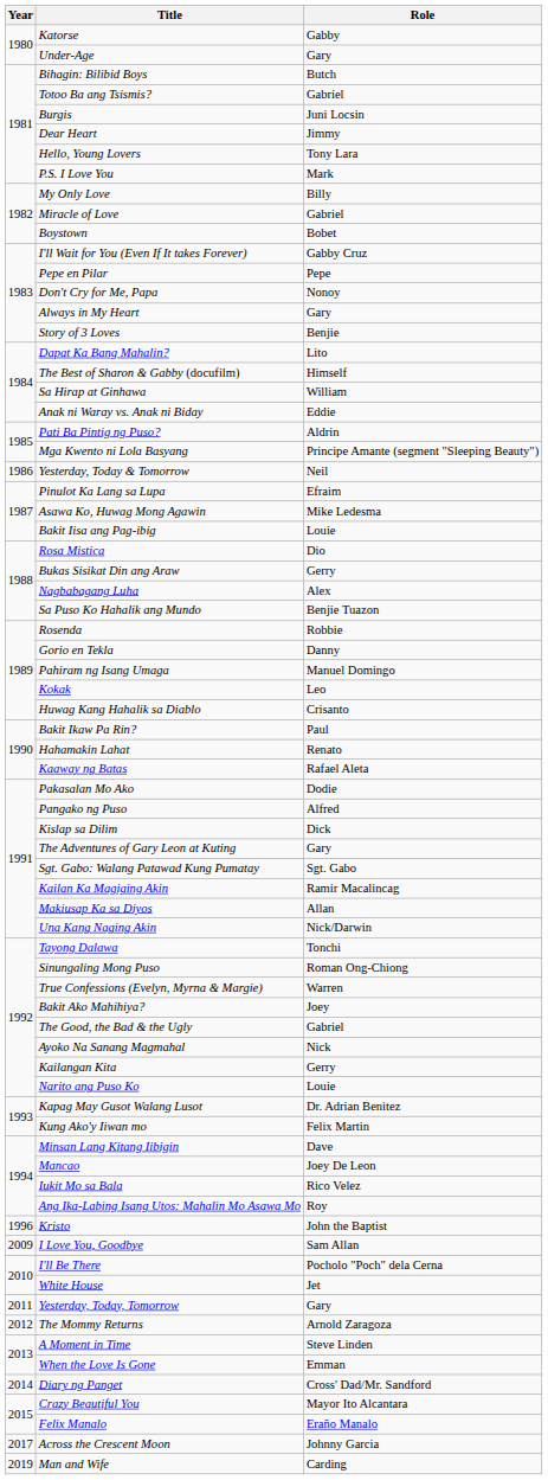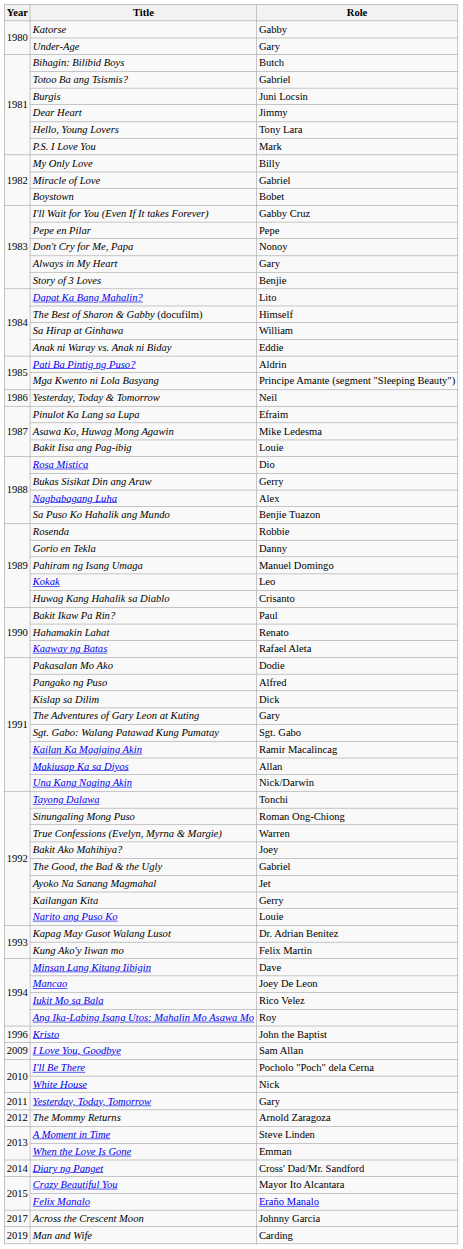 <table class="wikitable sortable">
 <tr>
 <th>Year</th>
 <th>Title</th>
 <th>Role</th>
 </tr>
 <tr>
 <td rowspan="2">1980</td>
 <td><em>Katorse</em></td>
 <td>Gabby</td>
 </tr>
 <tr>
 <td><em>Under-Age</em></td>
 <td>Gary </td>
 </tr>
 <tr>
 <td rowspan="6">1981</td>
 <td><em>Bihagin: Bilibid Boys</em></td>
 <td>Butch </td>
 </tr>
 <tr>
 <td><em>Totoo Ba ang Tsismis?</em></td>
 <td>Gabriel </td>
 </tr>
 <tr>
 <td><em>Burgis</em></td>
 <td>Juni Locsin</td>
 </tr>
 <tr>
 <td><em>Dear Heart</em></td>
 <td>Jimmy</td>
 </tr>
 <tr>
 <td><em>Hello, Young Lovers</em></td>
 <td>Tony Lara</td>
 </tr>
 <tr>
 <td><em>P.S. I Love You</em></td>
 <td>Mark</td>
 </tr>
 <tr>
 <td rowspan="3">1982</td>
 <td><em>My Only Love</em></td>
 <td>Billy </td>
 </tr>
 <tr>
 <td><em>Miracle of Love</em></td>
 <td>Gabriel</td>
 </tr>
 <tr>
 <td><em>Boystown</em></td>
 <td>Bobet</td>
 </tr>
 <tr>
 <td rowspan="5">1983</td>
 <td><em>I'll Wait for You (Even If It takes Forever)</em></td>
 <td>Gabby Cruz</td>
 </tr>
 <tr>
 <td><em>Pepe en Pilar</em></td>
 <td>Pepe</td>
 </tr>
 <tr>
 <td><em>Don't Cry for Me, Papa</em></td>
 <td>Nonoy</td>
 </tr>
 <tr>
 <td><em>Always in My Heart</em></td>
 <td>Gary</td>
 </tr>
 <tr>
 <td><em>Story of 3 Loves</em></td>
 <td>Benjie</td>
 </tr>
 <tr>
 <td rowspan="4">1984</td>
 <td><em><a href='#'>Dapat Ka Bang Mahalin?</a></em></td>
 <td>Lito</td>
 </tr>
 <tr>
 <td><em>The Best of Sharon & Gabby</em> (docufilm)</td>
 <td>Himself</td>
 </tr>
 <tr>
 <td><em>Sa Hirap at Ginhawa</em></td>
 <td>William</td>
 </tr>
 <tr>
 <td><em>Anak ni Waray vs. Anak ni Biday</em></td>
 <td>Eddie</td>
 </tr>
 <tr>
 <td rowspan="2">1985</td>
 <td><em><a href='#'>Pati Ba Pintig ng Puso?</a></em></td>
 <td>Aldrin</td>
 </tr>
 <tr>
 <td><em>Mga Kwento ni Lola Basyang</em></td>
 <td>Principe Amante (segment "Sleeping Beauty")</td>
 </tr>
 <tr>
 <td>1986</td>
 <td><em>Yesterday, Today & Tomorrow</em></td>
 <td>Neil</td>
 </tr>
 <tr>
 <td rowspan="3">1987</td>
 <td><em>Pinulot Ka Lang sa Lupa</em></td>
 <td>Efraim</td>
 </tr>
 <tr>
 <td><em>Asawa Ko, Huwag Mong Agawin</em></td>
 <td>Mike Ledesma</td>
 </tr>
 <tr>
 <td><em>Bakit Iisa ang Pag-ibig</em></td>
 <td>Louie</td>
 </tr>
 <tr>
 <td rowspan="4">1988</td>
 <td><em><a href='#'>Rosa Mistica</a></em></td>
 <td>Dio</td>
 </tr>
 <tr>
 <td><em>Bukas Sisikat Din ang Araw</em></td>
 <td>Gerry</td>
 </tr>
 <tr>
 <td><em><a href='#'>Nagbabagang Luha</a></em></td>
 <td>Alex</td>
 </tr>
 <tr>
 <td><em>Sa Puso Ko Hahalik ang Mundo</em></td>
 <td>Benjie Tuazon</td>
 </tr>
 <tr>
 <td rowspan="5">1989</td>
 <td><em>Rosenda</em></td>
 <td>Robbie</td>
 </tr>
 <tr>
 <td><em>Gorio en Tekla</em></td>
 <td>Danny</td>
 </tr>
 <tr>
 <td><em>Pahiram ng Isang Umaga</em></td>
 <td>Manuel Domingo</td>
 </tr>
 <tr>
 <td><em><a href='#'>Kokak</a></em></td>
 <td>Leo</td>
 </tr>
 <tr>
 <td><em>Huwag Kang Hahalik sa Diablo</em></td>
 <td>Crisanto</td>
 </tr>
 <tr>
 <td rowspan="3">1990</td>
 <td><em>Bakit Ikaw Pa Rin?</em></td>
 <td>Paul</td>
 </tr>
 <tr>
 <td><em>Hahamakin Lahat</em></td>
 <td>Renato</td>
 </tr>
 <tr>
 <td><em><a href='#'>Kaaway ng Batas</a></em></td>
 <td>Rafael Aleta</td>
 </tr>
 <tr>
 <td rowspan="8">1991</td>
 <td><em>Pakasalan Mo Ako</em></td>
 <td>Dodie</td>
 </tr>
 <tr>
 <td><em>Pangako ng Puso</em></td>
 <td>Alfred</td>
 </tr>
 <tr>
 <td><em>Kislap sa Dilim</em></td>
 <td>Dick</td>
 </tr>
 <tr>
 <td><em>The Adventures of Gary Leon at Kuting</em></td>
 <td>Gary</td>
 </tr>
 <tr>
 <td><em>Sgt. Gabo: Walang Patawad Kung Pumatay</em></td>
 <td>Sgt. Gabo</td>
 </tr>
 <tr>
 <td><em><a href='#'>Kailan Ka Magiging Akin</a></em></td>
 <td>Ramir Macalincag</td>
 </tr>
 <tr>
 <td><em><a href='#'>Makiusap Ka sa Diyos</a></em></td>
 <td>Allan</td>
 </tr>
 <tr>
 <td><em><a href='#'>Una Kang Naging Akin</a></em></td>
 <td>Nick/Darwin</td>
 </tr>
 <tr>
 <td rowspan="8">1992</td>
 <td><em><a href='#'>Tayong Dalawa</a></em></td>
 <td>Tonchi</td>
 </tr>
 <tr>
 <td><em>Sinungaling Mong Puso</em></td>
 <td>Roman Ong-Chiong</td>
 </tr>
 <tr>
 <td><em>True Confessions (Evelyn, Myrna & Margie)</em></td>
 <td>Warren</td>
 </tr>
 <tr>
 <td><em>Bakit Ako Mahihiya?</em></td>
 <td>Joey</td>
 </tr>
 <tr>
 <td><em>The Good, the Bad & the Ugly</em></td>
 <td>Gabriel</td>
 </tr>
 <tr>
 <td><em>Ayoko Na Sanang Magmahal</em></td>
-<td>Nick</td>
+<td>Jet</td>
 </tr>
 <tr>
 <td><em>Kailangan Kita</em></td>
 <td>Gerry</td>
 </tr>
 <tr>
 <td><em><a href='#'>Narito ang Puso Ko</a></em></td>
 <td>Louie</td>
 </tr>
 <tr>
 <td rowspan="2">1993</td>
 <td><em>Kapag May Gusot Walang Lusot</em></td>
 <td>Dr. Adrian Benitez</td>
 </tr>
 <tr>
 <td><em>Kung Ako'y Iiwan mo</em></td>
 <td>Felix Martin</td>
 </tr>
 <tr>
 <td rowspan="4">1994</td>
 <td><em><a href='#'>Minsan Lang Kitang Iibigin</a></em></td>
 <td>Dave</td>
 </tr>
 <tr>
 <td><em><a href='#'>Mancao</a></em></td>
 <td>Joey De Leon</td>
 </tr>
 <tr>
 <td><em><a href='#'>Iukit Mo sa Bala</a></em></td>
 <td>Rico Velez</td>
 </tr>
 <tr>
 <td><em><a href='#'>Ang Ika-Labing Isang Utos: Mahalin Mo Asawa Mo</a></em></td>
 <td>Roy</td>
 </tr>
 <tr>
 <td>1996</td>
 <td><em><a href='#'>Kristo</a></em></td>
 <td>John the Baptist</td>
 </tr>
 <tr>
 <td>2009</td>
 <td><em><a href='#'>I Love You, Goodbye</a></em></td>
 <td>Sam Allan</td>
 </tr>
 <tr>
 <td rowspan="2">2010</td>
 <td><em><a href='#'>I'll Be There</a></em></td>
 <td>Pocholo "Poch" dela Cerna</td>
 </tr>
 <tr>
 <td><em><a href='#'>White House</a></em></td>
-<td>Jet</td>
+<td>Nick</td>
 </tr>
 <tr>
 <td>2011</td>
 <td><em><a href='#'>Yesterday, Today, Tomorrow</a></em></td>
 <td>Gary</td>
 </tr>
 <tr>
 <td>2012</td>
 <td><em>The Mommy Returns</em></td>
 <td>Arnold Zaragoza</td>
 </tr>
 <tr>
 <td rowspan="2">2013</td>
 <td><em><a href='#'>A Moment in Time</a></em></td>
 <td>Steve Linden</td>
 </tr>
 <tr>
 <td><em><a href='#'>When the Love Is Gone</a></em></td>
 <td>Emman</td>
 </tr>
 <tr>
 <td>2014</td>
 <td><em><a href='#'>Diary ng Panget</a></em></td>
 <td>Cross' Dad/Mr. Sandford</td>
 </tr>
 <tr>
 <td rowspan="2">2015</td>
 <td><em><a href='#'>Crazy Beautiful You</a></em></td>
 <td>Mayor Ito Alcantara</td>
 </tr>
 <tr>
 <td><em><a href='#'>Felix Manalo</a></em></td>
 <td><a href='#'>Eraño Manalo</a></td>
 </tr>
 <tr>
 <td>2017</td>
 <td><em>Across the Crescent Moon</em></td>
 <td>Johnny Garcia</td>
 </tr>
 <tr>
 <td>2019</td>
 <td><em>Man and Wife</em></td>
 <td>Carding</td>
 </tr>
 </table>
